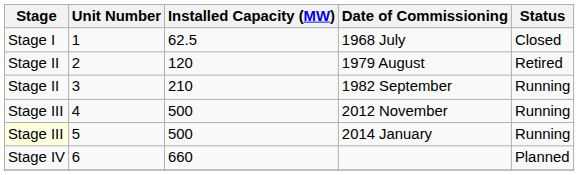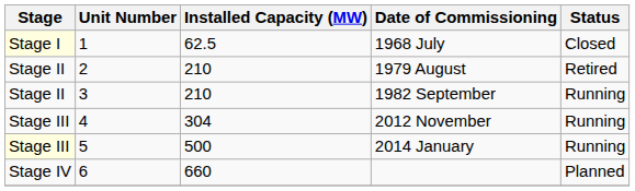 <table class="sortable wikitable">
 <tr>
 <th>Stage</th>
 <th>Unit Number</th>
 <th>Installed Capacity (<a href='#'>MW</a>)</th>
 <th>Date of Commissioning</th>
 <th>Status</th>
 </tr>
 <tr>
-<td>Stage I</td>
+<td style="background: lightyellow;">Stage I</td>
 <td>1</td>
 <td>62.5</td>
 <td>1968 July</td>
 <td>Closed</td>
 </tr>
 <tr>
 <td>Stage II</td>
 <td>2</td>
-<td>120</td>
+<td>210</td>
 <td>1979 August</td>
 <td>Retired</td>
 </tr>
 <tr>
 <td>Stage II</td>
 <td>3</td>
 <td>210</td>
 <td>1982 September</td>
 <td>Running</td>
 </tr>
 <tr>
 <td>Stage III</td>
 <td>4</td>
-<td>500</td>
+<td>304</td>
 <td>2012 November</td>
 <td>Running</td>
 </tr>
 <tr>
 <td style="background: lightyellow;">Stage III</td>
 <td>5</td>
 <td>500</td>
 <td>2014 January</td>
 <td>Running</td>
 </tr>
 <tr>
 <td>Stage IV</td>
 <td>6</td>
 <td>660</td>
 <td></td>
 <td>Planned</td>
 </tr>
 <tr>
 </tr>
 </table>
